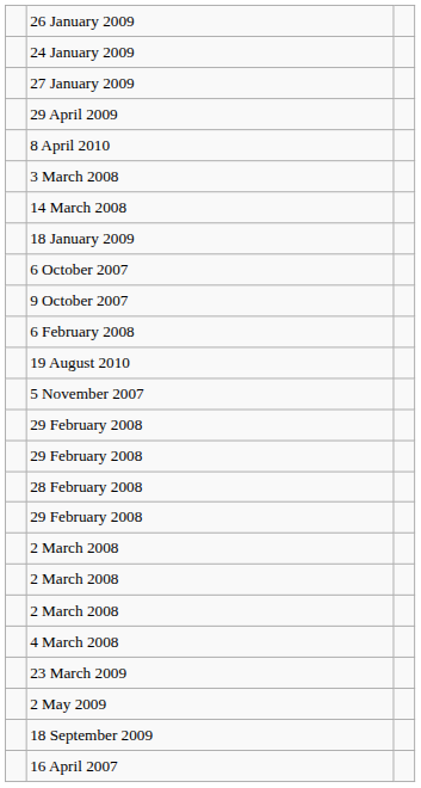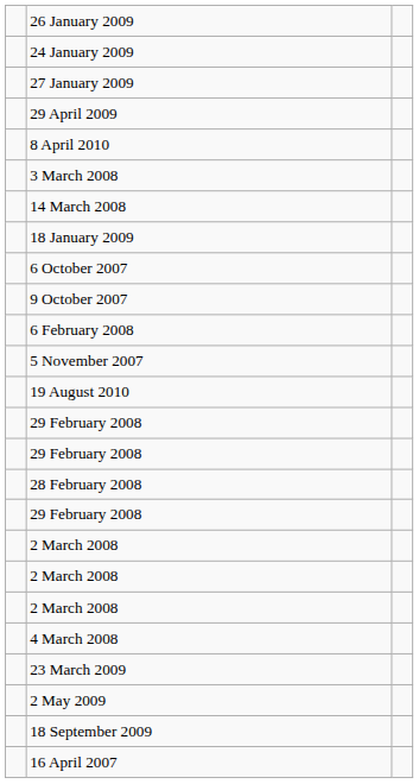 <table class="wikitable" style="font-size: 89%; float: left; width: 26em; margin-right: 1em; height: 700px">
 <tr>
 <td></td>
 <td>26 January 2009</td>
 <td></td>
 </tr>
 <tr>
 <td></td>
 <td>24 January 2009</td>
 <td></td>
 </tr>
 <tr>
 <td></td>
 <td>27 January 2009</td>
 <td></td>
 </tr>
 <tr>
 <td></td>
 <td>29 April 2009</td>
 <td></td>
 </tr>
 <tr>
 <td></td>
 <td>8 April 2010</td>
 <td></td>
 </tr>
 <tr>
 <td></td>
 <td>3 March 2008</td>
 <td></td>
 </tr>
 <tr>
 <td></td>
 <td>14 March 2008</td>
 <td></td>
 </tr>
 <tr>
 <td></td>
 <td>18 January 2009</td>
 <td></td>
 </tr>
 <tr>
 <td></td>
 <td>6 October 2007</td>
 <td></td>
 </tr>
 <tr>
 <td></td>
 <td>9 October 2007</td>
 <td></td>
 </tr>
 <tr>
 <td></td>
 <td>6 February 2008</td>
 <td></td>
 </tr>
 <tr>
 <td></td>
-<td>19 August 2010</td>
+<td>5 November 2007</td>
 <td></td>
 </tr>
 <tr>
 <td></td>
-<td>5 November 2007</td>
+<td>19 August 2010</td>
 <td></td>
 </tr>
 <tr>
 <td></td>
 <td>29 February 2008</td>
 <td></td>
 </tr>
 <tr>
 <td></td>
 <td>29 February 2008</td>
 <td></td>
 </tr>
 <tr>
 <td></td>
 <td>28 February 2008</td>
 <td></td>
 </tr>
 <tr>
 <td></td>
 <td>29 February 2008</td>
 <td></td>
 </tr>
 <tr>
 <td></td>
 <td>2 March 2008</td>
 <td></td>
 </tr>
 <tr>
 <td></td>
 <td>2 March 2008</td>
 <td></td>
 </tr>
 <tr>
 <td></td>
 <td>2 March 2008</td>
 <td></td>
 </tr>
 <tr>
 <td></td>
 <td>4 March 2008</td>
 <td></td>
 </tr>
 <tr>
 <td></td>
 <td>23 March 2009</td>
 <td></td>
 </tr>
 <tr>
 <td></td>
 <td>2 May 2009</td>
 <td></td>
 </tr>
 <tr>
 <td></td>
 <td>18 September 2009</td>
 <td></td>
 </tr>
 <tr>
 <td></td>
 <td>16 April 2007</td>
 <td></td>
 </tr>
 </table>
